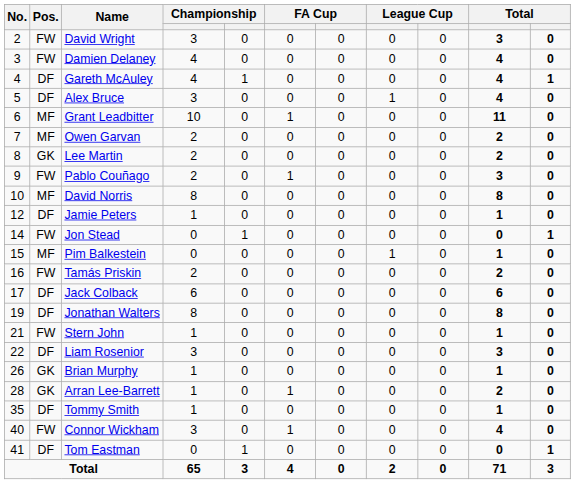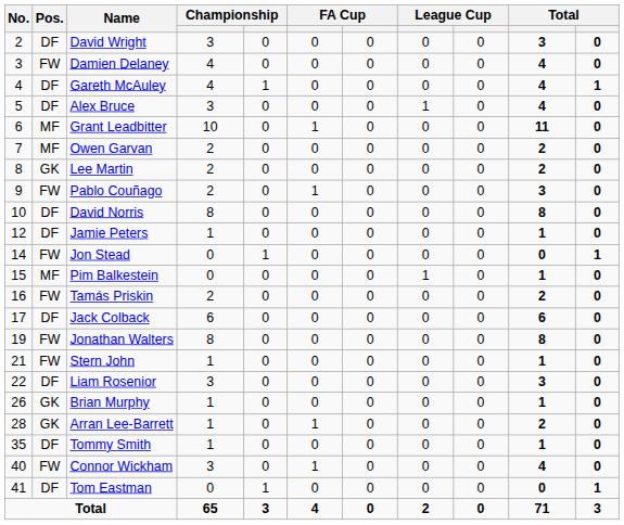 <table class="wikitable sortable" style="text-align: center;">
 <tr>
 <th rowspan="2">No.</th>
 <th rowspan="2">Pos.</th>
 <th rowspan="2">Name</th>
 <th colspan="2" width=125>Championship</th>
 <th colspan="2" width=125>FA Cup</th>
 <th colspan="2" width=125>League Cup</th>
 <th colspan="2" width=125>Total</th>
 </tr>
 <tr>
 <th></th>
 <th></th>
 <th></th>
 <th></th>
 <th></th>
 <th></th>
 <th></th>
 <th></th>
 </tr>
 <tr>
 <td>2</td>
-<td>FW</td>
+<td>DF</td>
 <td align="left"> <a href='#'>David Wright</a></td>
 <td>3</td>
 <td>0</td>
 <td>0</td>
 <td>0</td>
 <td>0</td>
 <td>0</td>
 <td><strong>3</strong></td>
 <td><strong>0</strong></td>
 </tr>
 <tr>
 <td>3</td>
 <td>FW</td>
 <td align="left"> <a href='#'>Damien Delaney</a></td>
 <td>4</td>
 <td>0</td>
 <td>0</td>
 <td>0</td>
 <td>0</td>
 <td>0</td>
 <td><strong>4</strong></td>
 <td><strong>0</strong></td>
 </tr>
 <tr>
 <td>4</td>
 <td>DF</td>
 <td align="left"> <a href='#'>Gareth McAuley</a></td>
 <td>4</td>
 <td>1</td>
 <td>0</td>
 <td>0</td>
 <td>0</td>
 <td>0</td>
 <td><strong>4</strong></td>
 <td><strong>1</strong></td>
 </tr>
 <tr>
 <td>5</td>
 <td>DF</td>
 <td align="left"> <a href='#'>Alex Bruce</a></td>
 <td>3</td>
 <td>0</td>
 <td>0</td>
 <td>0</td>
 <td>1</td>
 <td>0</td>
 <td><strong>4</strong></td>
 <td><strong>0</strong></td>
 </tr>
 <tr>
 <td>6</td>
 <td>MF</td>
 <td align="left"> <a href='#'>Grant Leadbitter</a></td>
 <td>10</td>
 <td>0</td>
 <td>1</td>
 <td>0</td>
 <td>0</td>
 <td>0</td>
 <td><strong>11</strong></td>
 <td><strong>0</strong></td>
 </tr>
 <tr>
 <td>7</td>
 <td>MF</td>
 <td align="left"> <a href='#'>Owen Garvan</a></td>
 <td>2</td>
 <td>0</td>
 <td>0</td>
 <td>0</td>
 <td>0</td>
 <td>0</td>
 <td><strong>2</strong></td>
 <td><strong>0</strong></td>
 </tr>
 <tr>
 <td>8</td>
 <td>GK</td>
 <td align="left"> <a href='#'>Lee Martin</a></td>
 <td>2</td>
 <td>0</td>
 <td>0</td>
 <td>0</td>
 <td>0</td>
 <td>0</td>
 <td><strong>2</strong></td>
 <td><strong>0</strong></td>
 </tr>
 <tr>
 <td>9</td>
 <td>FW</td>
 <td align="left"> <a href='#'>Pablo Couñago</a></td>
 <td>2</td>
 <td>0</td>
 <td>1</td>
 <td>0</td>
 <td>0</td>
 <td>0</td>
 <td><strong>3</strong></td>
 <td><strong>0</strong></td>
 </tr>
 <tr>
 <td>10</td>
-<td>MF</td>
+<td>DF</td>
 <td align="left"> <a href='#'>David Norris</a></td>
 <td>8</td>
 <td>0</td>
 <td>0</td>
 <td>0</td>
 <td>0</td>
 <td>0</td>
 <td><strong>8</strong></td>
 <td><strong>0</strong></td>
 </tr>
 <tr>
 <td>12</td>
 <td>DF</td>
 <td align="left"> <a href='#'>Jamie Peters</a></td>
 <td>1</td>
 <td>0</td>
 <td>0</td>
 <td>0</td>
 <td>0</td>
 <td>0</td>
 <td><strong>1</strong></td>
 <td><strong>0</strong></td>
 </tr>
 <tr>
 <td>14</td>
 <td>FW</td>
 <td align="left"> <a href='#'>Jon Stead</a></td>
 <td>0</td>
 <td>1</td>
 <td>0</td>
 <td>0</td>
 <td>0</td>
 <td>0</td>
 <td><strong>0</strong></td>
 <td><strong>1</strong></td>
 </tr>
 <tr>
 <td>15</td>
 <td>MF</td>
 <td align="left"> <a href='#'>Pim Balkestein</a></td>
 <td>0</td>
 <td>0</td>
 <td>0</td>
 <td>0</td>
 <td>1</td>
 <td>0</td>
 <td><strong>1</strong></td>
 <td><strong>0</strong></td>
 </tr>
 <tr>
 <td>16</td>
 <td>FW</td>
 <td align="left"> <a href='#'>Tamás Priskin</a></td>
 <td>2</td>
 <td>0</td>
 <td>0</td>
 <td>0</td>
 <td>0</td>
 <td>0</td>
 <td><strong>2</strong></td>
 <td><strong>0</strong></td>
 </tr>
 <tr>
 <td>17</td>
 <td>DF</td>
 <td align="left"> <a href='#'>Jack Colback</a></td>
 <td>6</td>
 <td>0</td>
 <td>0</td>
 <td>0</td>
 <td>0</td>
 <td>0</td>
 <td><strong>6</strong></td>
 <td><strong>0</strong></td>
 </tr>
 <tr>
 <td>19</td>
-<td>DF</td>
+<td>FW</td>
 <td align="left"> <a href='#'>Jonathan Walters</a></td>
 <td>8</td>
 <td>0</td>
 <td>0</td>
 <td>0</td>
 <td>0</td>
 <td>0</td>
 <td><strong>8</strong></td>
 <td><strong>0</strong></td>
 </tr>
 <tr>
 <td>21</td>
 <td>FW</td>
 <td align="left"> <a href='#'>Stern John</a></td>
 <td>1</td>
 <td>0</td>
 <td>0</td>
 <td>0</td>
 <td>0</td>
 <td>0</td>
 <td><strong>1</strong></td>
 <td><strong>0</strong></td>
 </tr>
 <tr>
 <td>22</td>
 <td>DF</td>
 <td align="left"> <a href='#'>Liam Rosenior</a></td>
 <td>3</td>
 <td>0</td>
 <td>0</td>
 <td>0</td>
 <td>0</td>
 <td>0</td>
 <td><strong>3</strong></td>
 <td><strong>0</strong></td>
 </tr>
 <tr>
 <td>26</td>
 <td>GK</td>
 <td align="left"> <a href='#'>Brian Murphy</a></td>
 <td>1</td>
 <td>0</td>
 <td>0</td>
 <td>0</td>
 <td>0</td>
 <td>0</td>
 <td><strong>1</strong></td>
 <td><strong>0</strong></td>
 </tr>
 <tr>
 <td>28</td>
 <td>GK</td>
 <td align="left"> <a href='#'>Arran Lee-Barrett</a></td>
 <td>1</td>
 <td>0</td>
 <td>1</td>
 <td>0</td>
 <td>0</td>
 <td>0</td>
 <td><strong>2</strong></td>
 <td><strong>0</strong></td>
 </tr>
 <tr>
 <td>35</td>
 <td>DF</td>
 <td align="left"> <a href='#'>Tommy Smith</a></td>
 <td>1</td>
 <td>0</td>
 <td>0</td>
 <td>0</td>
 <td>0</td>
 <td>0</td>
 <td><strong>1</strong></td>
 <td><strong>0</strong></td>
 </tr>
 <tr>
 <td>40</td>
 <td>FW</td>
 <td align="left"> <a href='#'>Connor Wickham</a></td>
 <td>3</td>
 <td>0</td>
 <td>1</td>
 <td>0</td>
 <td>0</td>
 <td>0</td>
 <td><strong>4</strong></td>
 <td><strong>0</strong></td>
 </tr>
 <tr>
 <td>41</td>
 <td>DF</td>
 <td align="left"> <a href='#'>Tom Eastman</a></td>
 <td>0</td>
 <td>1</td>
 <td>0</td>
 <td>0</td>
 <td>0</td>
 <td>0</td>
 <td><strong>0</strong></td>
 <td><strong>1</strong></td>
 </tr>
 <tr>
 <td colspan=3><strong>Total</strong></td>
 <td><strong>65</strong></td>
 <td><strong>3</strong></td>
 <td><strong>4</strong></td>
 <td><strong>0</strong></td>
 <td><strong>2</strong></td>
 <td><strong>0</strong></td>
 <td><strong>71</strong></td>
 <td><strong>3</strong></td>
 </tr>
 </table>
